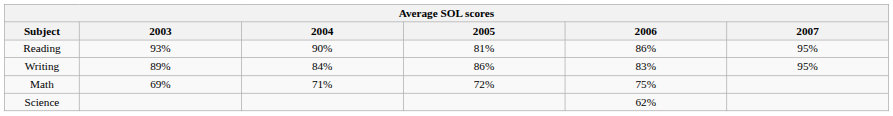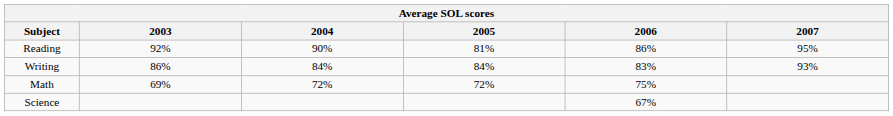 <table class="wikitable" width="100%" style="text-align: center;">
 <tr>
 <th colspan="10">Average SOL scores</th>
 </tr>
 <tr>
 <th width="100">Subject</th>
 <th>2003</th>
 <th>2004</th>
 <th>2005</th>
 <th>2006</th>
 <th>2007</th>
 </tr>
 <tr>
 <td>Reading</td>
-<td>93%</td>
+<td>92%</td>
 <td>90%</td>
 <td>81%</td>
 <td>86%</td>
 <td>95%</td>
 </tr>
 <tr>
 <td>Writing</td>
-<td>89%</td>
+<td>86%</td>
 <td>84%</td>
-<td>86%</td>
+<td>84%</td>
 <td>83%</td>
-<td>95%</td>
+<td>93%</td>
 </tr>
 <tr>
 <td>Math</td>
 <td>69%</td>
-<td>71%</td>
+<td>72%</td>
 <td>72%</td>
 <td>75%</td>
 <td></td>
 </tr>
 <tr>
 <td>Science</td>
 <td></td>
 <td></td>
 <td></td>
-<td>62%</td>
+<td>67%</td>
 <td></td>
 </tr>
 </table>
